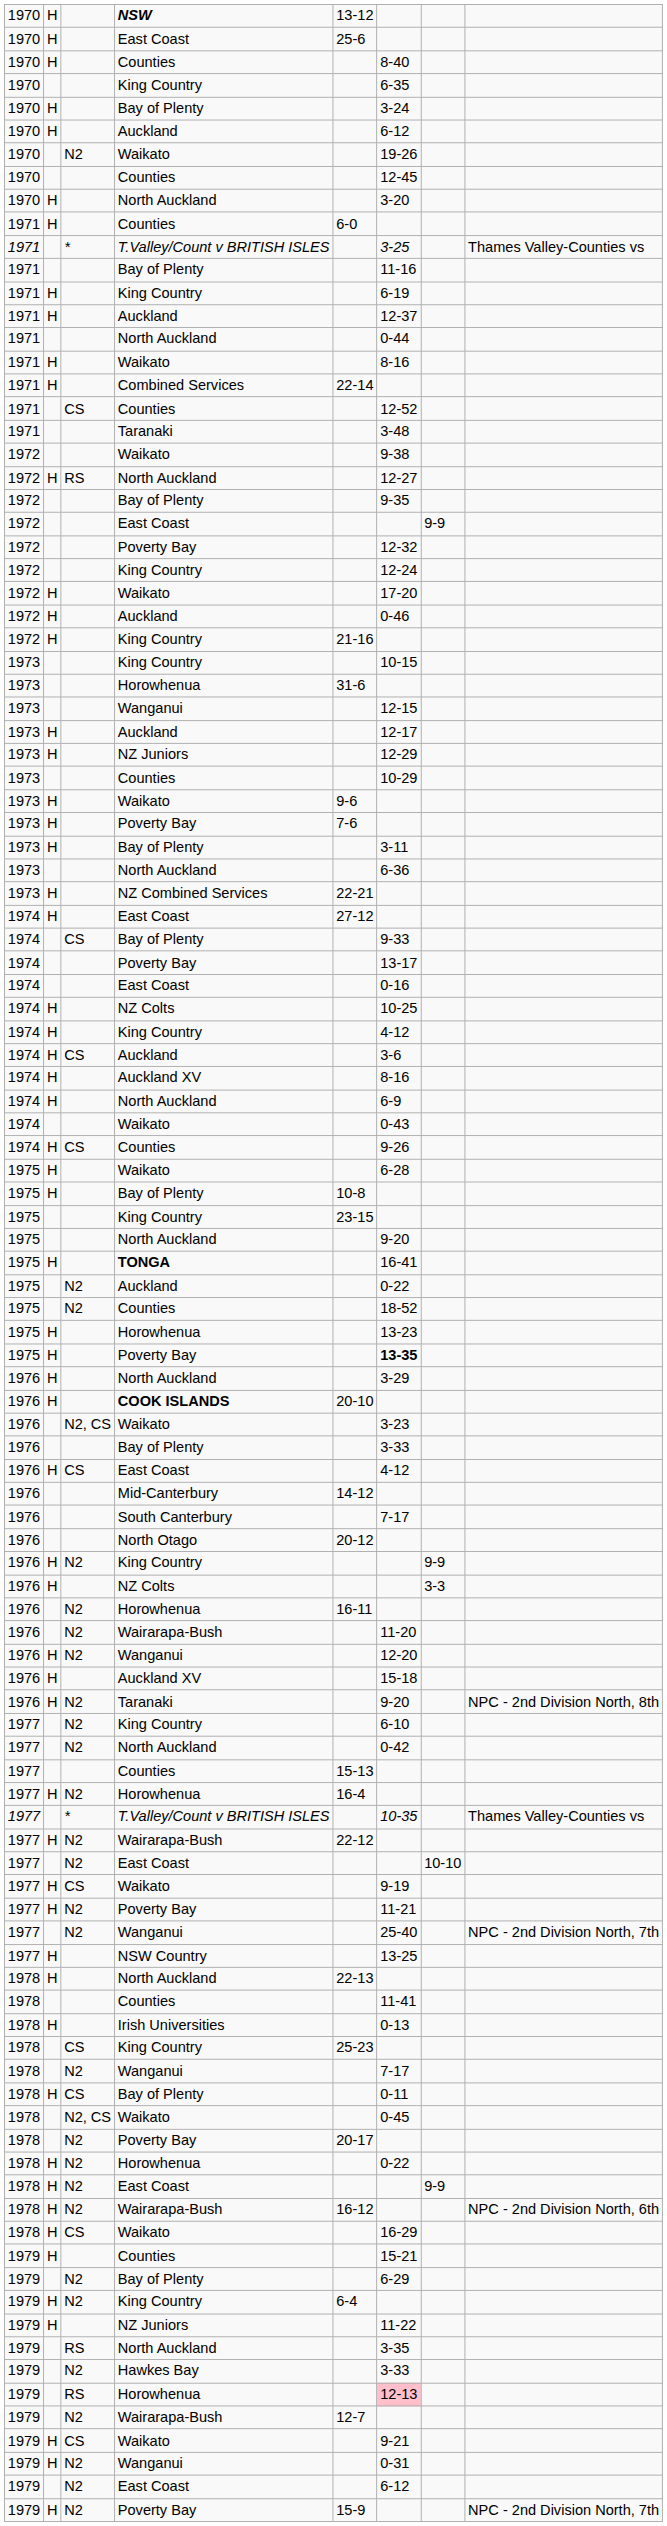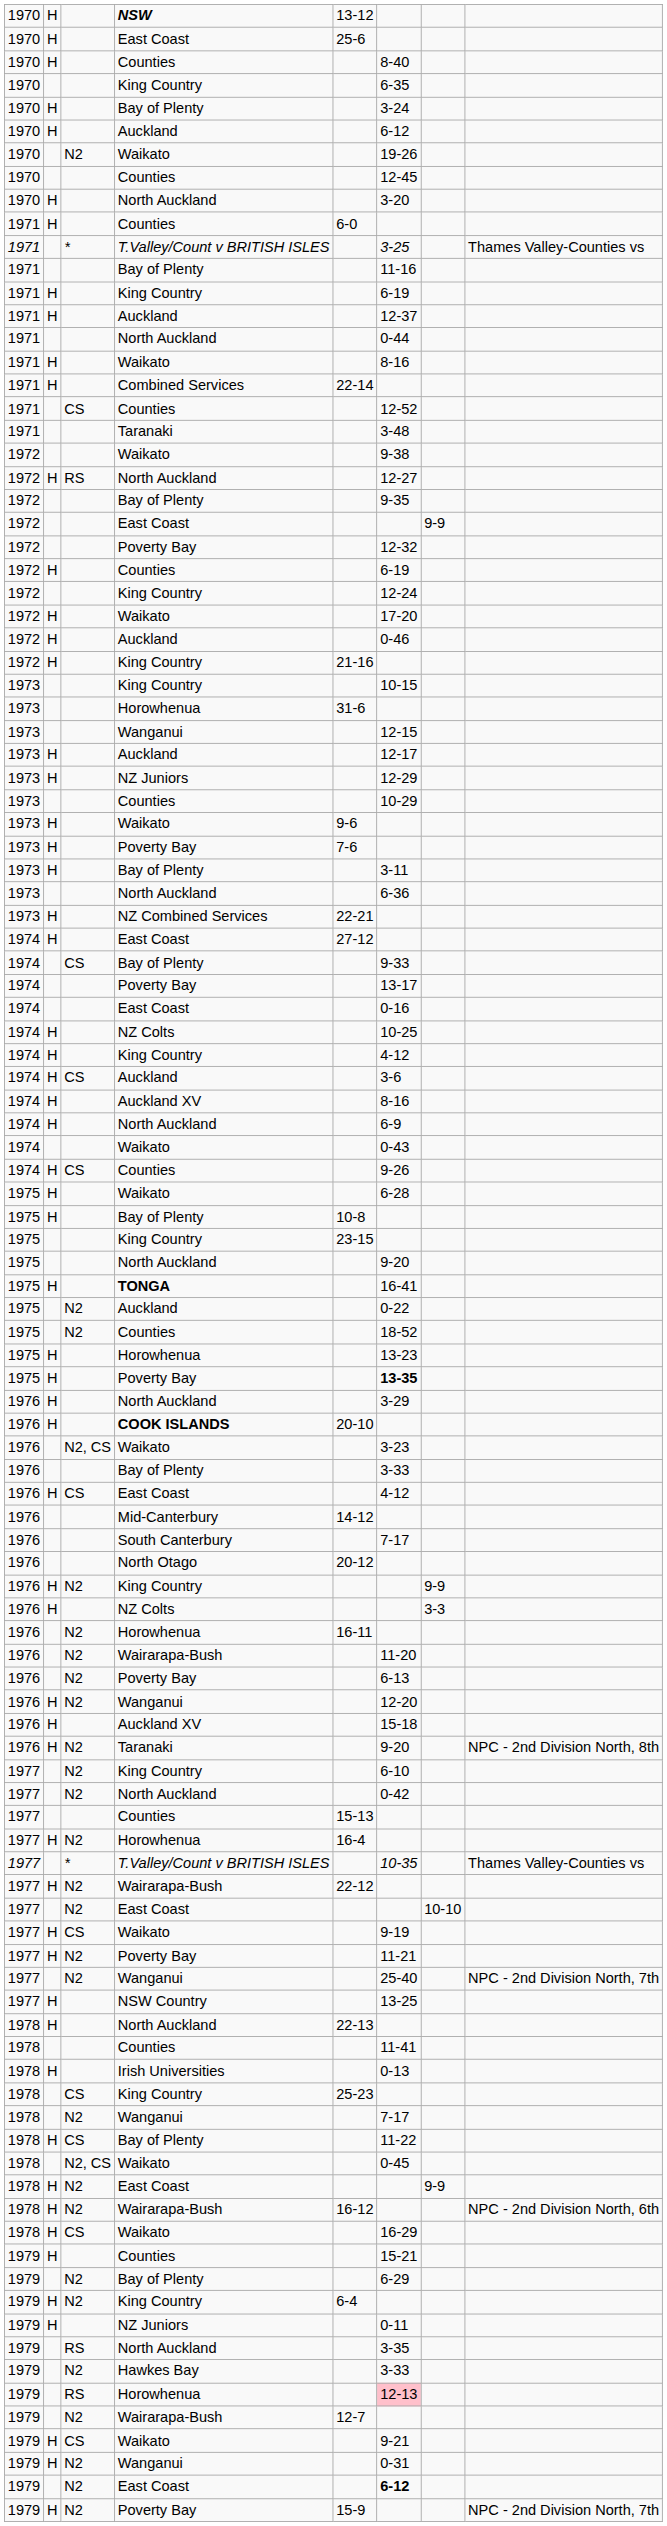 <table class="wikitable">
 <tr>
 <td>1970</td>
 <td>H</td>
 <td></td>
 <td><strong><em>NSW </em></strong></td>
 <td>13-12</td>
 <td></td>
 <td></td>
 <td></td>
 </tr>
 <tr>
 <td>1970</td>
 <td>H</td>
 <td></td>
 <td>East Coast</td>
 <td>25-6</td>
 <td></td>
 <td></td>
 <td></td>
 </tr>
 <tr>
 <td>1970</td>
 <td>H</td>
 <td></td>
 <td>Counties</td>
 <td></td>
 <td>8-40</td>
 <td></td>
 <td></td>
 </tr>
 <tr>
 <td>1970</td>
 <td></td>
 <td></td>
 <td>King Country</td>
 <td></td>
 <td>6-35</td>
 <td></td>
 <td></td>
 </tr>
 <tr>
 <td>1970</td>
 <td>H</td>
 <td></td>
 <td>Bay of Plenty</td>
 <td></td>
 <td>3-24</td>
 <td></td>
 <td></td>
 </tr>
 <tr>
 <td>1970</td>
 <td>H</td>
 <td></td>
 <td>Auckland</td>
 <td></td>
 <td>6-12</td>
 <td></td>
 <td></td>
 </tr>
 <tr>
 <td>1970</td>
 <td></td>
 <td>N2</td>
 <td>Waikato</td>
 <td></td>
 <td>19-26</td>
 <td></td>
 <td></td>
 </tr>
 <tr>
 <td>1970</td>
 <td></td>
 <td></td>
 <td>Counties</td>
 <td></td>
 <td>12-45</td>
 <td></td>
 <td></td>
 </tr>
 <tr>
 <td>1970</td>
 <td>H</td>
 <td></td>
 <td>North Auckland</td>
 <td></td>
 <td>3-20</td>
 <td></td>
 <td></td>
 </tr>
 <tr>
 <td>1971</td>
 <td>H</td>
 <td></td>
 <td>Counties</td>
 <td>6-0</td>
 <td></td>
 <td></td>
 <td></td>
 </tr>
 <tr>
 <td><em>1971</em></td>
 <td><em> </em></td>
 <td><em>*</em></td>
 <td><em>T.Valley/Count v BRITISH ISLES</em></td>
 <td><em> </em></td>
 <td><em>3-25</em></td>
 <td><em> </em></td>
 <td>Thames Valley-Counties vs</td>
 </tr>
 <tr>
 <td>1971</td>
 <td></td>
 <td></td>
 <td>Bay of Plenty</td>
 <td></td>
 <td>11-16</td>
 <td></td>
 <td></td>
 </tr>
 <tr>
 <td>1971</td>
 <td>H</td>
 <td></td>
 <td>King Country</td>
 <td></td>
 <td>6-19</td>
 <td></td>
 <td></td>
 </tr>
 <tr>
 <td>1971</td>
 <td>H</td>
 <td></td>
 <td>Auckland</td>
 <td></td>
 <td>12-37</td>
 <td></td>
 <td></td>
 </tr>
 <tr>
 <td>1971</td>
 <td></td>
 <td></td>
 <td>North Auckland</td>
 <td></td>
 <td>0-44</td>
 <td></td>
 <td></td>
 </tr>
 <tr>
 <td>1971</td>
 <td>H</td>
 <td></td>
 <td>Waikato</td>
 <td></td>
 <td>8-16</td>
 <td></td>
 <td></td>
 </tr>
 <tr>
 <td>1971</td>
 <td>H</td>
 <td></td>
 <td>Combined Services</td>
 <td>22-14</td>
 <td></td>
 <td></td>
 <td></td>
 </tr>
 <tr>
 <td>1971</td>
 <td></td>
 <td>CS</td>
 <td>Counties</td>
 <td></td>
 <td>12-52</td>
 <td></td>
 <td></td>
 </tr>
 <tr>
 <td>1971</td>
 <td></td>
 <td></td>
 <td>Taranaki</td>
 <td></td>
 <td>3-48</td>
 <td></td>
 <td></td>
 </tr>
 <tr>
 <td>1972</td>
 <td></td>
 <td></td>
 <td>Waikato</td>
 <td></td>
 <td>9-38</td>
 <td></td>
 <td></td>
 </tr>
 <tr>
 <td>1972</td>
 <td>H</td>
 <td>RS</td>
 <td>North Auckland</td>
 <td></td>
 <td>12-27</td>
 <td></td>
 <td></td>
 </tr>
 <tr>
 <td>1972</td>
 <td></td>
 <td></td>
 <td>Bay of Plenty</td>
 <td></td>
 <td>9-35</td>
 <td></td>
 <td></td>
 </tr>
 <tr>
 <td>1972</td>
 <td></td>
 <td></td>
 <td>East Coast</td>
 <td></td>
 <td></td>
 <td>9-9</td>
 <td></td>
 </tr>
 <tr>
 <td>1972</td>
 <td></td>
 <td></td>
 <td>Poverty Bay</td>
 <td></td>
 <td>12-32</td>
+<td></td>
+<td></td>
+</tr>
+<tr>
+<td>1972</td>
+<td>H</td>
+<td></td>
+<td>Counties</td>
+<td></td>
+<td>6-19</td>
 <td></td>
 <td></td>
 </tr>
 <tr>
 <td>1972</td>
 <td></td>
 <td></td>
 <td>King Country</td>
 <td></td>
 <td>12-24</td>
 <td></td>
 <td></td>
 </tr>
 <tr>
 <td>1972</td>
 <td>H</td>
 <td></td>
 <td>Waikato</td>
 <td></td>
 <td>17-20</td>
 <td></td>
 <td></td>
 </tr>
 <tr>
 <td>1972</td>
 <td>H</td>
 <td></td>
 <td>Auckland</td>
 <td></td>
 <td>0-46</td>
 <td></td>
 <td></td>
 </tr>
 <tr>
 <td>1972</td>
 <td>H</td>
 <td></td>
 <td>King Country</td>
 <td>21-16</td>
 <td></td>
 <td></td>
 <td></td>
 </tr>
 <tr>
 <td>1973</td>
 <td></td>
 <td></td>
 <td>King Country</td>
 <td></td>
 <td>10-15</td>
 <td></td>
 <td></td>
 </tr>
 <tr>
 <td>1973</td>
 <td></td>
 <td></td>
 <td>Horowhenua</td>
 <td>31-6</td>
 <td></td>
 <td></td>
 <td></td>
 </tr>
 <tr>
 <td>1973</td>
 <td></td>
 <td></td>
 <td>Wanganui</td>
 <td></td>
 <td>12-15</td>
 <td></td>
 <td></td>
 </tr>
 <tr>
 <td>1973</td>
 <td>H</td>
 <td></td>
 <td>Auckland</td>
 <td></td>
 <td>12-17</td>
 <td></td>
 <td></td>
 </tr>
 <tr>
 <td>1973</td>
 <td>H</td>
 <td></td>
 <td>NZ Juniors</td>
 <td></td>
 <td>12-29</td>
 <td></td>
 <td></td>
 </tr>
 <tr>
 <td>1973</td>
 <td></td>
 <td></td>
 <td>Counties</td>
 <td></td>
 <td>10-29</td>
 <td></td>
 <td></td>
 </tr>
 <tr>
 <td>1973</td>
 <td>H</td>
 <td></td>
 <td>Waikato</td>
 <td>9-6</td>
 <td></td>
 <td></td>
 <td></td>
 </tr>
 <tr>
 <td>1973</td>
 <td>H</td>
 <td></td>
 <td>Poverty Bay</td>
 <td>7-6</td>
 <td></td>
 <td></td>
 <td></td>
 </tr>
 <tr>
 <td>1973</td>
 <td>H</td>
 <td></td>
 <td>Bay of Plenty</td>
 <td></td>
 <td>3-11</td>
 <td></td>
 <td></td>
 </tr>
 <tr>
 <td>1973</td>
 <td></td>
 <td></td>
 <td>North Auckland</td>
 <td></td>
 <td>6-36</td>
 <td></td>
 <td></td>
 </tr>
 <tr>
 <td>1973</td>
 <td>H</td>
 <td></td>
 <td>NZ Combined Services</td>
 <td>22-21</td>
 <td></td>
 <td></td>
 <td></td>
 </tr>
 <tr>
 <td>1974</td>
 <td>H</td>
 <td></td>
 <td>East Coast</td>
 <td>27-12</td>
 <td></td>
 <td></td>
 <td></td>
 </tr>
 <tr>
 <td>1974</td>
 <td></td>
 <td>CS</td>
 <td>Bay of Plenty</td>
 <td></td>
 <td>9-33</td>
 <td></td>
 <td></td>
 </tr>
 <tr>
 <td>1974</td>
 <td></td>
 <td></td>
 <td>Poverty Bay</td>
 <td></td>
 <td>13-17</td>
 <td></td>
 <td></td>
 </tr>
 <tr>
 <td>1974</td>
 <td></td>
 <td></td>
 <td>East Coast</td>
 <td></td>
 <td>0-16</td>
 <td></td>
 <td></td>
 </tr>
 <tr>
 <td>1974</td>
 <td>H</td>
 <td></td>
 <td>NZ Colts</td>
 <td></td>
 <td>10-25</td>
 <td></td>
 <td></td>
 </tr>
 <tr>
 <td>1974</td>
 <td>H</td>
 <td></td>
 <td>King Country</td>
 <td></td>
 <td>4-12</td>
 <td></td>
 <td></td>
 </tr>
 <tr>
 <td>1974</td>
 <td>H</td>
 <td>CS</td>
 <td>Auckland</td>
 <td></td>
 <td>3-6</td>
 <td></td>
 <td></td>
 </tr>
 <tr>
 <td>1974</td>
 <td>H</td>
 <td></td>
 <td>Auckland XV</td>
 <td></td>
 <td>8-16</td>
 <td></td>
 <td></td>
 </tr>
 <tr>
 <td>1974</td>
 <td>H</td>
 <td></td>
 <td>North Auckland</td>
 <td></td>
 <td>6-9</td>
 <td></td>
 <td></td>
 </tr>
 <tr>
 <td>1974</td>
 <td></td>
 <td></td>
 <td>Waikato</td>
 <td></td>
 <td>0-43</td>
 <td></td>
 <td></td>
 </tr>
 <tr>
 <td>1974</td>
 <td>H</td>
 <td>CS</td>
 <td>Counties</td>
 <td></td>
 <td>9-26</td>
 <td></td>
 <td></td>
 </tr>
 <tr>
 <td>1975</td>
 <td>H</td>
 <td></td>
 <td>Waikato</td>
 <td></td>
 <td>6-28</td>
 <td></td>
 <td></td>
 </tr>
 <tr>
 <td>1975</td>
 <td>H</td>
 <td></td>
 <td>Bay of Plenty</td>
 <td>10-8</td>
 <td></td>
 <td></td>
 <td></td>
 </tr>
 <tr>
 <td>1975</td>
 <td></td>
 <td></td>
 <td>King Country</td>
 <td>23-15</td>
 <td></td>
 <td></td>
 <td></td>
 </tr>
 <tr>
 <td>1975</td>
 <td></td>
 <td></td>
 <td>North Auckland</td>
 <td></td>
 <td>9-20</td>
 <td></td>
 <td></td>
 </tr>
 <tr>
 <td>1975</td>
 <td>H</td>
 <td></td>
 <td><strong>TONGA</strong></td>
 <td></td>
 <td>16-41</td>
 <td></td>
 <td></td>
 </tr>
 <tr>
 <td>1975</td>
 <td></td>
 <td>N2</td>
 <td>Auckland</td>
 <td></td>
 <td>0-22</td>
 <td></td>
 <td></td>
 </tr>
 <tr>
 <td>1975</td>
 <td></td>
 <td>N2</td>
 <td>Counties</td>
 <td></td>
 <td>18-52</td>
 <td></td>
 <td></td>
 </tr>
 <tr>
 <td>1975</td>
 <td>H</td>
 <td></td>
 <td>Horowhenua</td>
 <td></td>
 <td>13-23</td>
 <td></td>
 <td></td>
 </tr>
 <tr>
 <td>1975</td>
 <td>H</td>
 <td></td>
 <td>Poverty Bay</td>
 <td></td>
 <td><strong>13-35</strong></td>
 <td></td>
 <td></td>
 </tr>
 <tr>
 <td>1976</td>
 <td>H</td>
 <td></td>
 <td>North Auckland</td>
 <td></td>
 <td>3-29</td>
 <td></td>
 <td></td>
 </tr>
 <tr>
 <td>1976</td>
 <td>H</td>
 <td></td>
 <td><strong>COOK ISLANDS</strong></td>
 <td>20-10</td>
 <td></td>
 <td></td>
 <td></td>
 </tr>
 <tr>
 <td>1976</td>
 <td></td>
 <td>N2, CS</td>
 <td>Waikato</td>
 <td></td>
 <td>3-23</td>
 <td></td>
 <td></td>
 </tr>
 <tr>
 <td>1976</td>
 <td></td>
 <td></td>
 <td>Bay of Plenty</td>
 <td></td>
 <td>3-33</td>
 <td></td>
 <td></td>
 </tr>
 <tr>
 <td>1976</td>
 <td>H</td>
 <td>CS</td>
 <td>East Coast</td>
 <td></td>
 <td>4-12</td>
 <td></td>
 <td></td>
 </tr>
 <tr>
 <td>1976</td>
 <td></td>
 <td></td>
 <td>Mid-Canterbury</td>
 <td>14-12</td>
 <td></td>
 <td></td>
 <td></td>
 </tr>
 <tr>
 <td>1976</td>
 <td></td>
 <td></td>
 <td>South Canterbury</td>
 <td></td>
 <td>7-17</td>
 <td></td>
 <td></td>
 </tr>
 <tr>
 <td>1976</td>
 <td></td>
 <td></td>
 <td>North Otago</td>
 <td>20-12</td>
 <td></td>
 <td></td>
 <td></td>
 </tr>
 <tr>
 <td>1976</td>
 <td>H</td>
 <td>N2</td>
 <td>King Country</td>
 <td></td>
 <td></td>
 <td>9-9</td>
 <td></td>
 </tr>
 <tr>
 <td>1976</td>
 <td>H</td>
 <td></td>
 <td>NZ Colts</td>
 <td></td>
 <td></td>
 <td>3-3</td>
 <td></td>
 </tr>
 <tr>
 <td>1976</td>
 <td></td>
 <td>N2</td>
 <td>Horowhenua</td>
 <td>16-11</td>
 <td></td>
 <td></td>
 <td></td>
 </tr>
 <tr>
 <td>1976</td>
 <td></td>
 <td>N2</td>
 <td>Wairarapa-Bush</td>
 <td></td>
 <td>11-20</td>
 <td></td>
 <td></td>
 </tr>
 <tr>
 <td>1976</td>
+<td></td>
+<td>N2</td>
+<td>Poverty Bay</td>
+<td></td>
+<td>6-13</td>
+<td></td>
+<td></td>
+</tr>
+<tr>
+<td>1976</td>
 <td>H</td>
 <td>N2</td>
 <td>Wanganui</td>
 <td></td>
 <td>12-20</td>
 <td></td>
 <td></td>
 </tr>
 <tr>
 <td>1976</td>
 <td>H</td>
 <td></td>
 <td>Auckland XV</td>
 <td></td>
 <td>15-18</td>
 <td></td>
 <td></td>
 </tr>
 <tr>
 <td>1976</td>
 <td>H</td>
 <td>N2</td>
 <td>Taranaki</td>
 <td></td>
 <td>9-20</td>
 <td></td>
 <td>NPC - 2nd Division North, 8th</td>
 </tr>
 <tr>
 <td>1977</td>
 <td></td>
 <td>N2</td>
 <td>King Country</td>
 <td></td>
 <td>6-10</td>
 <td></td>
 <td></td>
 </tr>
 <tr>
 <td>1977</td>
 <td></td>
 <td>N2</td>
 <td>North Auckland</td>
 <td></td>
 <td>0-42</td>
 <td></td>
 <td></td>
 </tr>
 <tr>
 <td>1977</td>
 <td></td>
 <td></td>
 <td>Counties</td>
 <td>15-13</td>
 <td></td>
 <td></td>
 <td></td>
 </tr>
 <tr>
 <td>1977</td>
 <td>H</td>
 <td>N2</td>
 <td>Horowhenua</td>
 <td>16-4</td>
 <td></td>
 <td></td>
 <td></td>
 </tr>
 <tr>
 <td><em>1977</em></td>
 <td><em> </em></td>
 <td><em>*</em></td>
 <td><em>T.Valley/Count v BRITISH ISLES</em></td>
 <td><em> </em></td>
 <td><em>10-35</em></td>
 <td><em> </em></td>
 <td>Thames Valley-Counties vs</td>
 </tr>
 <tr>
 <td>1977</td>
 <td>H</td>
 <td>N2</td>
 <td>Wairarapa-Bush</td>
 <td>22-12</td>
 <td></td>
 <td></td>
 <td></td>
 </tr>
 <tr>
 <td>1977</td>
 <td></td>
 <td>N2</td>
 <td>East Coast</td>
 <td></td>
 <td></td>
 <td>10-10</td>
 <td></td>
 </tr>
 <tr>
 <td>1977</td>
 <td>H</td>
 <td>CS</td>
 <td>Waikato</td>
 <td></td>
 <td>9-19</td>
 <td></td>
 <td></td>
 </tr>
 <tr>
 <td>1977</td>
 <td>H</td>
 <td>N2</td>
 <td>Poverty Bay</td>
 <td></td>
 <td>11-21</td>
 <td></td>
 <td></td>
 </tr>
 <tr>
 <td>1977</td>
 <td></td>
 <td>N2</td>
 <td>Wanganui</td>
 <td></td>
 <td>25-40</td>
 <td></td>
 <td>NPC - 2nd Division North, 7th</td>
 </tr>
 <tr>
 <td>1977</td>
 <td>H</td>
 <td></td>
 <td>NSW Country</td>
 <td></td>
 <td>13-25</td>
 <td></td>
 <td></td>
 </tr>
 <tr>
 <td>1978</td>
 <td>H</td>
 <td></td>
 <td>North Auckland</td>
 <td>22-13</td>
 <td></td>
 <td></td>
 <td></td>
 </tr>
 <tr>
 <td>1978</td>
 <td></td>
 <td></td>
 <td>Counties</td>
 <td></td>
 <td>11-41</td>
 <td></td>
 <td></td>
 </tr>
 <tr>
 <td>1978</td>
 <td>H</td>
 <td></td>
 <td>Irish Universities</td>
 <td></td>
 <td>0-13</td>
 <td></td>
 <td></td>
 </tr>
 <tr>
 <td>1978</td>
 <td></td>
 <td>CS</td>
 <td>King Country</td>
 <td>25-23</td>
 <td></td>
 <td></td>
 <td></td>
 </tr>
 <tr>
 <td>1978</td>
 <td></td>
 <td>N2</td>
 <td>Wanganui</td>
 <td></td>
 <td>7-17</td>
 <td></td>
 <td></td>
 </tr>
 <tr>
 <td>1978</td>
 <td>H</td>
 <td>CS</td>
 <td>Bay of Plenty</td>
 <td></td>
-<td>0-11</td>
+<td>11-22</td>
 <td></td>
 <td></td>
 </tr>
 <tr>
 <td>1978</td>
 <td></td>
 <td>N2, CS</td>
 <td>Waikato</td>
 <td></td>
 <td>0-45</td>
-<td></td>
-<td></td>
-</tr>
-<tr>
-<td>1978</td>
-<td></td>
-<td>N2</td>
-<td>Poverty Bay</td>
-<td>20-17</td>
-<td></td>
-<td></td>
-<td></td>
-</tr>
-<tr>
-<td>1978</td>
-<td>H</td>
-<td>N2</td>
-<td>Horowhenua</td>
-<td></td>
-<td>0-22</td>
 <td></td>
 <td></td>
 </tr>
 <tr>
 <td>1978</td>
 <td>H</td>
 <td>N2</td>
 <td>East Coast</td>
 <td></td>
 <td></td>
 <td>9-9</td>
 <td></td>
 </tr>
 <tr>
 <td>1978</td>
 <td>H</td>
 <td>N2</td>
 <td>Wairarapa-Bush</td>
 <td>16-12</td>
 <td></td>
 <td></td>
 <td>NPC - 2nd Division North, 6th</td>
 </tr>
 <tr>
 <td>1978</td>
 <td>H</td>
 <td>CS</td>
 <td>Waikato</td>
 <td></td>
 <td>16-29</td>
 <td></td>
 <td></td>
 </tr>
 <tr>
 <td>1979</td>
 <td>H</td>
 <td></td>
 <td>Counties</td>
 <td></td>
 <td>15-21</td>
 <td></td>
 <td></td>
 </tr>
 <tr>
 <td>1979</td>
 <td></td>
 <td>N2</td>
 <td>Bay of Plenty</td>
 <td></td>
 <td>6-29</td>
 <td></td>
 <td></td>
 </tr>
 <tr>
 <td>1979</td>
 <td>H</td>
 <td>N2</td>
 <td>King Country</td>
 <td>6-4</td>
 <td></td>
 <td></td>
 <td></td>
 </tr>
 <tr>
 <td>1979</td>
 <td>H</td>
 <td></td>
 <td>NZ Juniors</td>
 <td></td>
-<td>11-22</td>
+<td>0-11</td>
 <td></td>
 <td></td>
 </tr>
 <tr>
 <td>1979</td>
 <td></td>
 <td>RS</td>
 <td>North Auckland</td>
 <td></td>
 <td>3-35</td>
 <td></td>
 <td></td>
 </tr>
 <tr>
 <td>1979</td>
 <td></td>
 <td>N2</td>
 <td>Hawkes Bay</td>
 <td></td>
 <td>3-33</td>
 <td></td>
 <td></td>
 </tr>
 <tr>
 <td>1979</td>
 <td></td>
 <td>RS</td>
 <td>Horowhenua</td>
 <td></td>
 <td style="background: pink;">12-13</td>
 <td></td>
 <td></td>
 </tr>
 <tr>
 <td>1979</td>
 <td></td>
 <td>N2</td>
 <td>Wairarapa-Bush</td>
 <td>12-7</td>
 <td></td>
 <td></td>
 <td></td>
 </tr>
 <tr>
 <td>1979</td>
 <td>H</td>
 <td>CS</td>
 <td>Waikato</td>
 <td></td>
 <td>9-21</td>
 <td></td>
 <td></td>
 </tr>
 <tr>
 <td>1979</td>
 <td>H</td>
 <td>N2</td>
 <td>Wanganui</td>
 <td></td>
 <td>0-31</td>
 <td></td>
 <td></td>
 </tr>
 <tr>
 <td>1979</td>
 <td></td>
 <td>N2</td>
 <td>East Coast</td>
 <td></td>
-<td>6-12</td>
+<td><strong>6-12</strong></td>
 <td></td>
 <td></td>
 </tr>
 <tr>
 <td>1979</td>
 <td>H</td>
 <td>N2</td>
 <td>Poverty Bay</td>
 <td>15-9</td>
 <td></td>
 <td></td>
 <td>NPC - 2nd Division North, 7th</td>
 </tr>
 </table>
